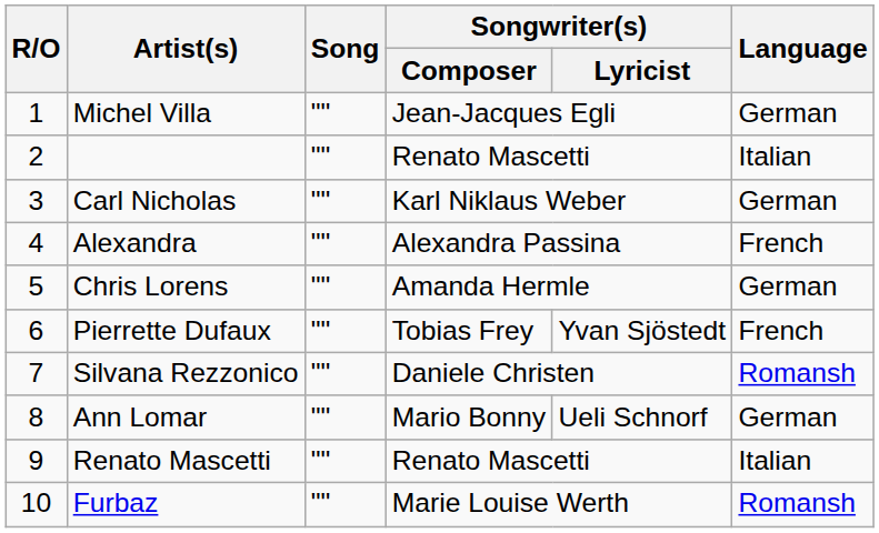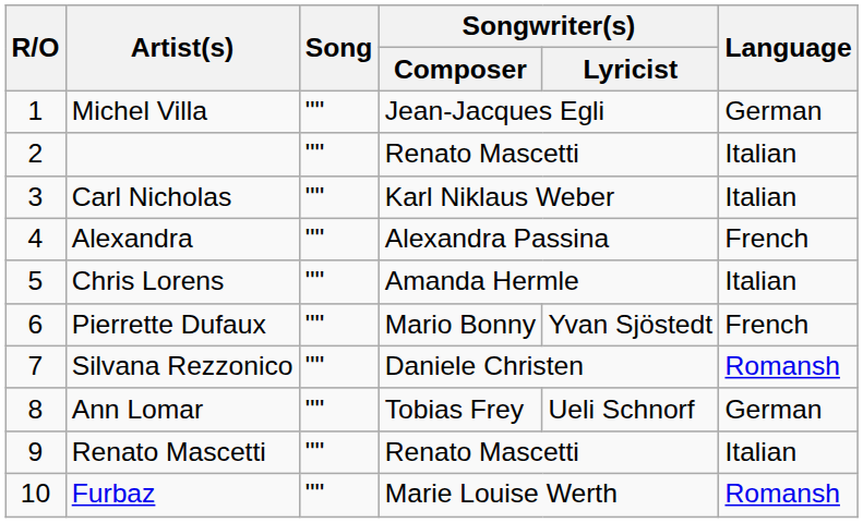 <table class="sortable wikitable" style="margin: 1em auto 1em auto; text-align:left">
 <tr>
 <th rowspan="2">R/O</th>
 <th rowspan="2">Artist(s)</th>
 <th rowspan="2">Song</th>
 <th colspan="2">Songwriter(s)</th>
 <th rowspan="2">Language</th>
 </tr>
 <tr>
 <th>Composer</th>
 <th>Lyricist</th>
 </tr>
 <tr>
 <td align="center">1</td>
 <td>Michel Villa</td>
 <td>""</td>
 <td colspan="2">Jean-Jacques Egli</td>
 <td>German</td>
 </tr>
 <tr>
 <td align="center">2</td>
 <td></td>
 <td>""</td>
 <td colspan="2">Renato Mascetti</td>
 <td>Italian</td>
 </tr>
 <tr>
 <td align="center">3</td>
 <td>Carl Nicholas</td>
 <td>""</td>
 <td colspan="2">Karl Niklaus Weber</td>
-<td>German</td>
+<td>Italian</td>
 </tr>
 <tr>
 <td align="center">4</td>
 <td>Alexandra</td>
 <td>""</td>
 <td colspan="2">Alexandra Passina</td>
 <td>French</td>
 </tr>
 <tr>
 <td align="center">5</td>
 <td>Chris Lorens</td>
 <td>""</td>
 <td colspan="2">Amanda Hermle</td>
-<td>German</td>
+<td>Italian</td>
 </tr>
 <tr>
 <td align="center">6</td>
 <td>Pierrette Dufaux</td>
 <td>""</td>
-<td>Tobias Frey</td>
+<td>Mario Bonny</td>
 <td>Yvan Sjöstedt</td>
 <td>French</td>
 </tr>
 <tr>
 <td align="center">7</td>
 <td>Silvana Rezzonico</td>
 <td>""</td>
 <td colspan="2">Daniele Christen</td>
 <td><a href='#'>Romansh</a></td>
 </tr>
 <tr>
 <td align="center">8</td>
 <td>Ann Lomar</td>
 <td>""</td>
-<td>Mario Bonny</td>
+<td>Tobias Frey</td>
 <td>Ueli Schnorf</td>
 <td>German</td>
 </tr>
 <tr>
 <td align="center">9</td>
 <td>Renato Mascetti</td>
 <td>""</td>
 <td colspan="2">Renato Mascetti</td>
 <td>Italian</td>
 </tr>
 <tr>
 <td align="center">10</td>
 <td><a href='#'>Furbaz</a></td>
 <td>""</td>
 <td colspan="2">Marie Louise Werth</td>
 <td><a href='#'>Romansh</a></td>
 </tr>
 </table>
